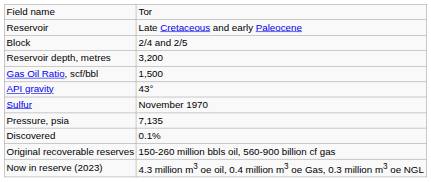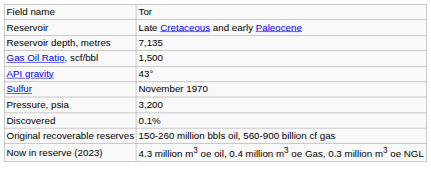 <table class="wikitable">
 <tr>
 <td>Field name</td>
 <td>Tor</td>
 </tr>
 <tr>
 <td>Reservoir</td>
 <td>Late <a href='#'>Cretaceous</a> and early  <a href='#'>Paleocene</a></td>
 </tr>
 <tr>
-<td>Block</td>
-<td>2/4 and 2/5</td>
-</tr>
-<tr>
 <td>Reservoir depth, metres</td>
-<td>3,200</td>
+<td>7,135</td>
 </tr>
 <tr>
 <td><a href='#'>Gas Oil Ratio</a>, scf/bbl</td>
 <td>1,500</td>
 </tr>
 <tr>
 <td><a href='#'>API gravity</a></td>
 <td>43°</td>
 </tr>
 <tr>
 <td><a href='#'>Sulfur</a></td>
 <td>November 1970</td>
 </tr>
 <tr>
 <td>Pressure, psia</td>
-<td>7,135</td>
+<td>3,200</td>
 </tr>
 <tr>
 <td>Discovered</td>
 <td>0.1%</td>
 </tr>
 <tr>
 <td>Original recoverable reserves</td>
 <td>150-260 million bbls oil, 560-900 billion cf  gas</td>
 </tr>
 <tr>
 <td>Now in reserve (2023)</td>
 <td>4.3 million m<sup>3</sup> oe oil, 0.4 million m<sup>3</sup>  oe Gas, 0.3 million m<sup>3</sup> oe NGL</td>
 </tr>
 </table>
